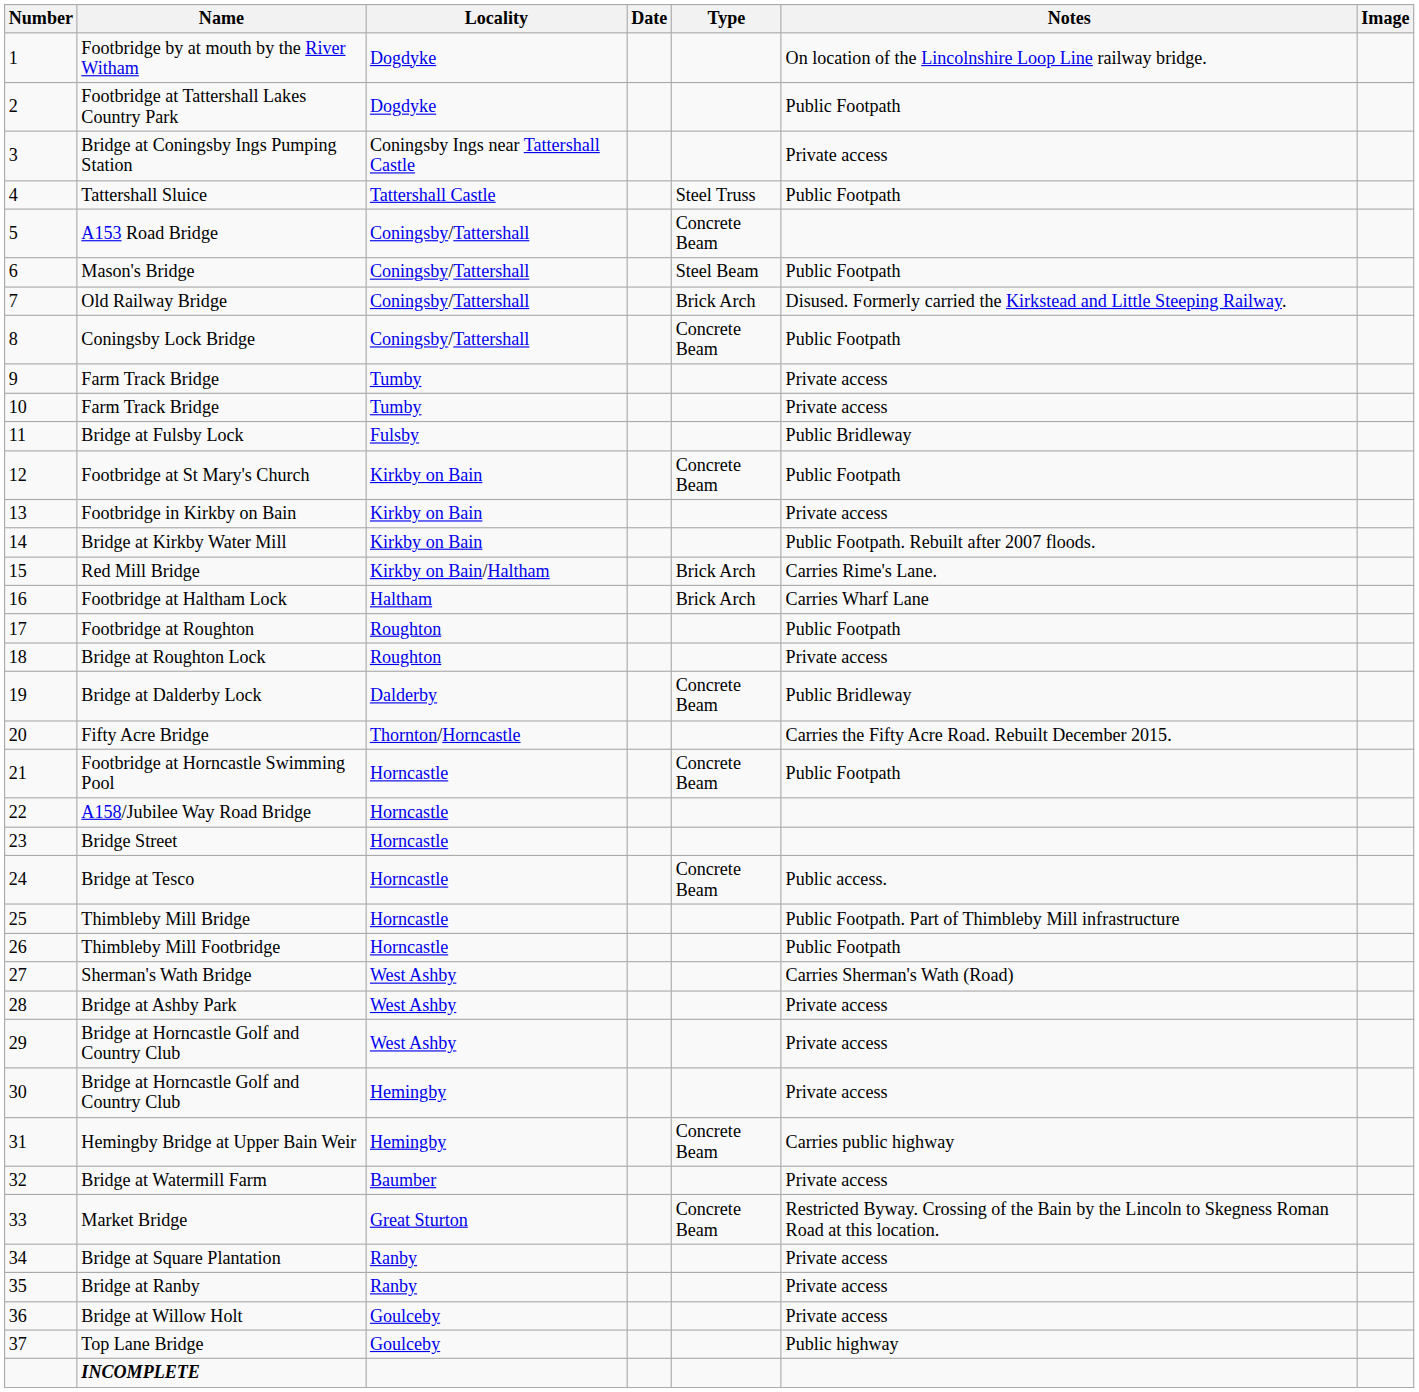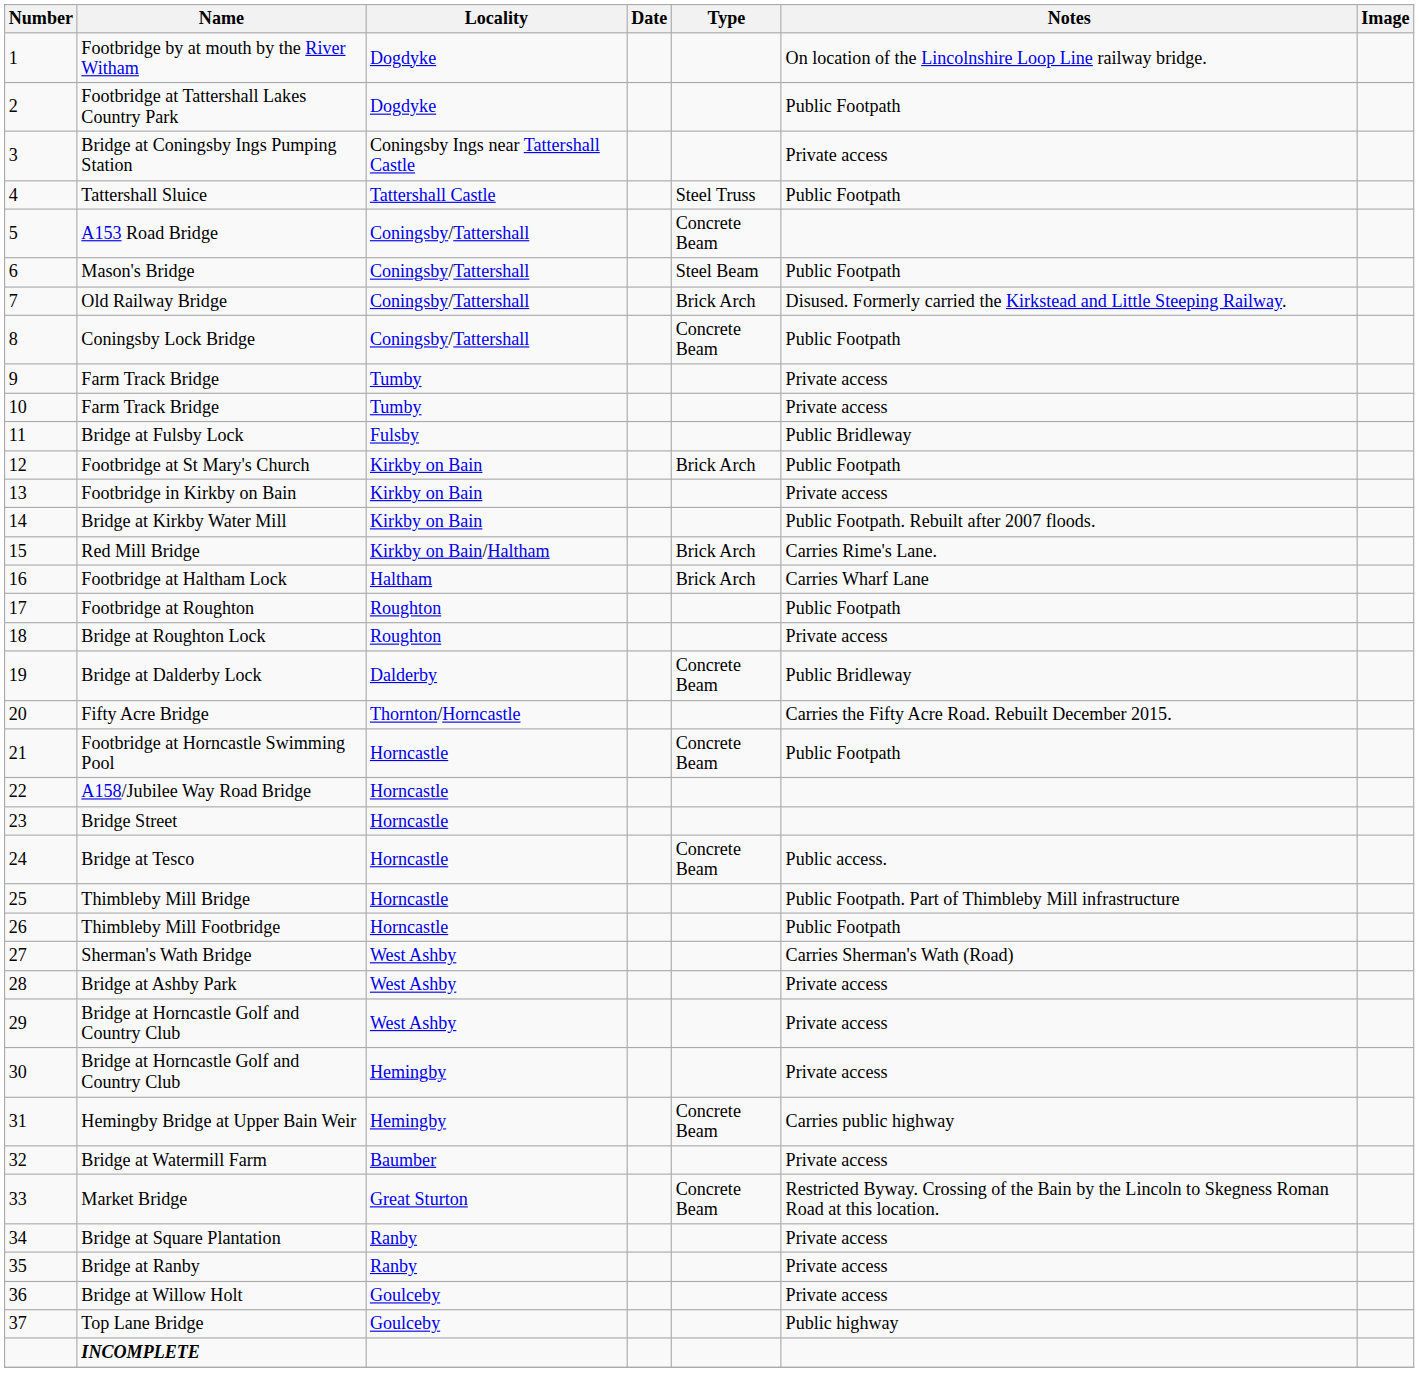 <table class="wikitable sortable">
 <tr>
 <th>Number</th>
 <th>Name</th>
 <th>Locality</th>
 <th>Date</th>
 <th>Type</th>
 <th class="unsortable">Notes</th>
 <th class="unsortable">Image</th>
 </tr>
 <tr>
 <td>1</td>
 <td>Footbridge by at mouth by the <a href='#'>River Witham</a></td>
 <td><a href='#'>Dogdyke</a></td>
 <td></td>
 <td></td>
 <td>On location of the <a href='#'>Lincolnshire Loop Line</a> railway bridge.</td>
 <td></td>
 </tr>
 <tr>
 <td>2</td>
 <td>Footbridge at Tattershall Lakes Country Park</td>
 <td><a href='#'>Dogdyke</a></td>
 <td></td>
 <td></td>
 <td>Public Footpath</td>
 <td></td>
 </tr>
 <tr>
 <td>3</td>
 <td>Bridge at Coningsby Ings Pumping Station</td>
 <td>Coningsby Ings near <a href='#'>Tattershall Castle</a></td>
 <td></td>
 <td></td>
 <td>Private access</td>
 <td></td>
 </tr>
 <tr>
 <td>4</td>
 <td>Tattershall Sluice</td>
 <td><a href='#'>Tattershall Castle</a></td>
 <td></td>
 <td>Steel Truss</td>
 <td>Public Footpath</td>
 <td></td>
 </tr>
 <tr>
 <td>5</td>
 <td><a href='#'>A153</a> Road Bridge</td>
 <td><a href='#'>Coningsby</a>/<a href='#'>Tattershall</a></td>
 <td></td>
 <td>Concrete Beam</td>
 <td></td>
 <td></td>
 </tr>
 <tr>
 <td>6</td>
 <td>Mason's Bridge</td>
 <td><a href='#'>Coningsby</a>/<a href='#'>Tattershall</a></td>
 <td></td>
 <td>Steel Beam</td>
 <td>Public Footpath</td>
 <td><br></td>
 </tr>
 <tr>
 <td>7</td>
 <td>Old Railway Bridge</td>
 <td><a href='#'>Coningsby</a>/<a href='#'>Tattershall</a></td>
 <td></td>
 <td>Brick Arch</td>
 <td>Disused. Formerly carried the <a href='#'>Kirkstead and Little Steeping Railway</a>.</td>
 <td></td>
 </tr>
 <tr>
 <td>8</td>
 <td>Coningsby Lock Bridge</td>
 <td><a href='#'>Coningsby</a>/<a href='#'>Tattershall</a></td>
 <td></td>
 <td>Concrete Beam</td>
 <td>Public Footpath</td>
 <td></td>
 </tr>
 <tr>
 <td>9</td>
 <td>Farm Track Bridge</td>
 <td><a href='#'>Tumby</a></td>
 <td></td>
 <td></td>
 <td>Private access</td>
 <td></td>
 </tr>
 <tr>
 <td>10</td>
 <td>Farm Track Bridge</td>
 <td><a href='#'>Tumby</a></td>
 <td></td>
 <td></td>
 <td>Private access</td>
 <td></td>
 </tr>
 <tr>
 <td>11</td>
 <td>Bridge at Fulsby Lock</td>
 <td><a href='#'>Fulsby</a></td>
 <td></td>
 <td></td>
 <td>Public Bridleway</td>
 <td></td>
 </tr>
 <tr>
 <td>12</td>
 <td>Footbridge at St Mary's Church</td>
 <td><a href='#'>Kirkby on Bain</a></td>
 <td></td>
-<td>Concrete Beam</td>
+<td>Brick Arch</td>
 <td>Public Footpath</td>
 <td></td>
 </tr>
 <tr>
 <td>13</td>
 <td>Footbridge in Kirkby on Bain</td>
 <td><a href='#'>Kirkby on Bain</a></td>
 <td></td>
 <td></td>
 <td>Private access</td>
 <td></td>
 </tr>
 <tr>
 <td>14</td>
 <td>Bridge at Kirkby Water Mill</td>
 <td><a href='#'>Kirkby on Bain</a></td>
 <td></td>
 <td></td>
 <td>Public Footpath. Rebuilt after 2007 floods.</td>
 <td></td>
 </tr>
 <tr>
 <td>15</td>
 <td>Red Mill Bridge</td>
 <td><a href='#'>Kirkby on Bain</a>/<a href='#'>Haltham</a></td>
 <td></td>
 <td>Brick Arch</td>
 <td>Carries Rime's Lane.</td>
 <td></td>
 </tr>
 <tr>
 <td>16</td>
 <td>Footbridge at Haltham Lock</td>
 <td><a href='#'>Haltham</a></td>
 <td></td>
 <td>Brick Arch</td>
 <td>Carries Wharf Lane</td>
 <td></td>
 </tr>
 <tr>
 <td>17</td>
 <td>Footbridge at Roughton</td>
 <td><a href='#'>Roughton</a></td>
 <td></td>
 <td></td>
 <td>Public Footpath</td>
 <td></td>
 </tr>
 <tr>
 <td>18</td>
 <td>Bridge at Roughton Lock</td>
 <td><a href='#'>Roughton</a></td>
 <td></td>
 <td></td>
 <td>Private access</td>
 <td></td>
 </tr>
 <tr>
 <td>19</td>
 <td>Bridge at Dalderby Lock</td>
 <td><a href='#'>Dalderby</a></td>
 <td></td>
 <td>Concrete Beam</td>
 <td>Public Bridleway</td>
 <td></td>
 </tr>
 <tr>
 <td>20</td>
 <td>Fifty Acre Bridge</td>
 <td><a href='#'>Thornton</a>/<a href='#'>Horncastle</a></td>
 <td></td>
 <td></td>
 <td>Carries the Fifty Acre Road. Rebuilt December 2015.</td>
 <td></td>
 </tr>
 <tr>
 <td>21</td>
 <td>Footbridge at Horncastle Swimming Pool</td>
 <td><a href='#'>Horncastle</a></td>
 <td></td>
 <td>Concrete Beam</td>
 <td>Public Footpath</td>
 <td></td>
 </tr>
 <tr>
 <td>22</td>
 <td><a href='#'>A158</a>/Jubilee Way Road Bridge</td>
 <td><a href='#'>Horncastle</a></td>
 <td></td>
 <td></td>
 <td></td>
 <td></td>
 </tr>
 <tr>
 <td>23</td>
 <td>Bridge Street</td>
 <td><a href='#'>Horncastle</a></td>
 <td></td>
 <td></td>
 <td></td>
 <td></td>
 </tr>
 <tr>
 <td>24</td>
 <td>Bridge at Tesco</td>
 <td><a href='#'>Horncastle</a></td>
 <td></td>
 <td>Concrete Beam</td>
 <td>Public access.</td>
 <td></td>
 </tr>
 <tr>
 <td>25</td>
 <td>Thimbleby Mill Bridge</td>
 <td><a href='#'>Horncastle</a></td>
 <td></td>
 <td></td>
 <td>Public Footpath. Part of Thimbleby Mill infrastructure</td>
 <td></td>
 </tr>
 <tr>
 <td>26</td>
 <td>Thimbleby Mill Footbridge</td>
 <td><a href='#'>Horncastle</a></td>
 <td></td>
 <td></td>
 <td>Public Footpath</td>
 <td></td>
 </tr>
 <tr>
 <td>27</td>
 <td>Sherman's Wath Bridge</td>
 <td><a href='#'>West Ashby</a></td>
 <td></td>
 <td></td>
 <td>Carries Sherman's Wath (Road)</td>
 <td></td>
 </tr>
 <tr>
 <td>28</td>
 <td>Bridge at Ashby Park</td>
 <td><a href='#'>West Ashby</a></td>
 <td></td>
 <td></td>
 <td>Private access</td>
 <td></td>
 </tr>
 <tr>
 <td>29</td>
 <td>Bridge at Horncastle Golf and Country Club</td>
 <td><a href='#'>West Ashby</a></td>
 <td></td>
 <td></td>
 <td>Private access</td>
 <td></td>
 </tr>
 <tr>
 <td>30</td>
 <td>Bridge at Horncastle Golf and Country Club</td>
 <td><a href='#'>Hemingby</a></td>
 <td></td>
 <td></td>
 <td>Private access</td>
 <td></td>
 </tr>
 <tr>
 <td>31</td>
 <td>Hemingby Bridge at Upper Bain Weir</td>
 <td><a href='#'>Hemingby</a></td>
 <td></td>
 <td>Concrete Beam</td>
 <td>Carries public highway</td>
 <td></td>
 </tr>
 <tr>
 <td>32</td>
 <td>Bridge at Watermill Farm</td>
 <td><a href='#'>Baumber</a></td>
 <td></td>
 <td></td>
 <td>Private access</td>
 <td></td>
 </tr>
 <tr>
 <td>33</td>
 <td>Market Bridge</td>
 <td><a href='#'>Great Sturton</a></td>
 <td></td>
 <td>Concrete Beam</td>
 <td>Restricted Byway. Crossing of the Bain by the Lincoln to Skegness Roman Road at this location.</td>
 <td></td>
 </tr>
 <tr>
 <td>34</td>
 <td>Bridge at Square Plantation</td>
 <td><a href='#'>Ranby</a></td>
 <td></td>
 <td></td>
 <td>Private access</td>
 <td></td>
 </tr>
 <tr>
 <td>35</td>
 <td>Bridge at Ranby</td>
 <td><a href='#'>Ranby</a></td>
 <td></td>
 <td></td>
 <td>Private access</td>
 <td></td>
 </tr>
 <tr>
 <td>36</td>
 <td>Bridge at Willow Holt</td>
 <td><a href='#'>Goulceby</a></td>
 <td></td>
 <td></td>
 <td>Private access</td>
 <td></td>
 </tr>
 <tr>
 <td>37</td>
 <td>Top Lane Bridge</td>
 <td><a href='#'>Goulceby</a></td>
 <td></td>
 <td></td>
 <td>Public highway</td>
 <td></td>
 </tr>
 <tr>
 <td></td>
 <td><strong><em>INCOMPLETE</em></strong></td>
 <td></td>
 <td></td>
 <td></td>
 <td></td>
 <td></td>
 </tr>
 <tr>
 </tr>
 </table>
